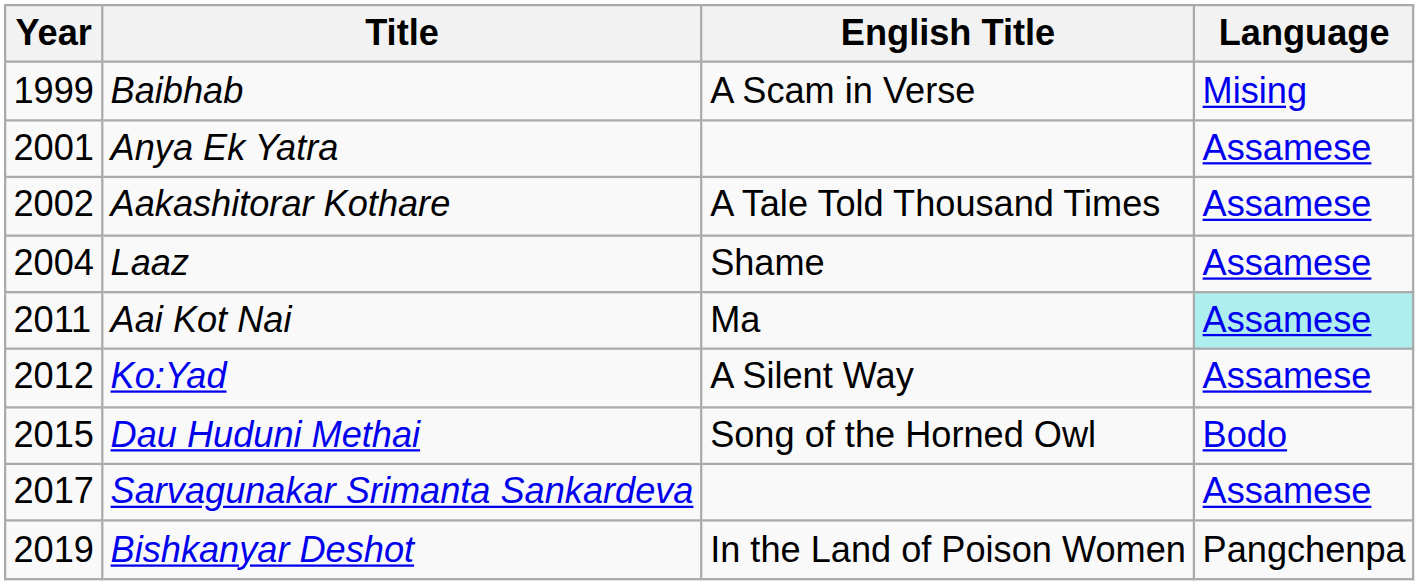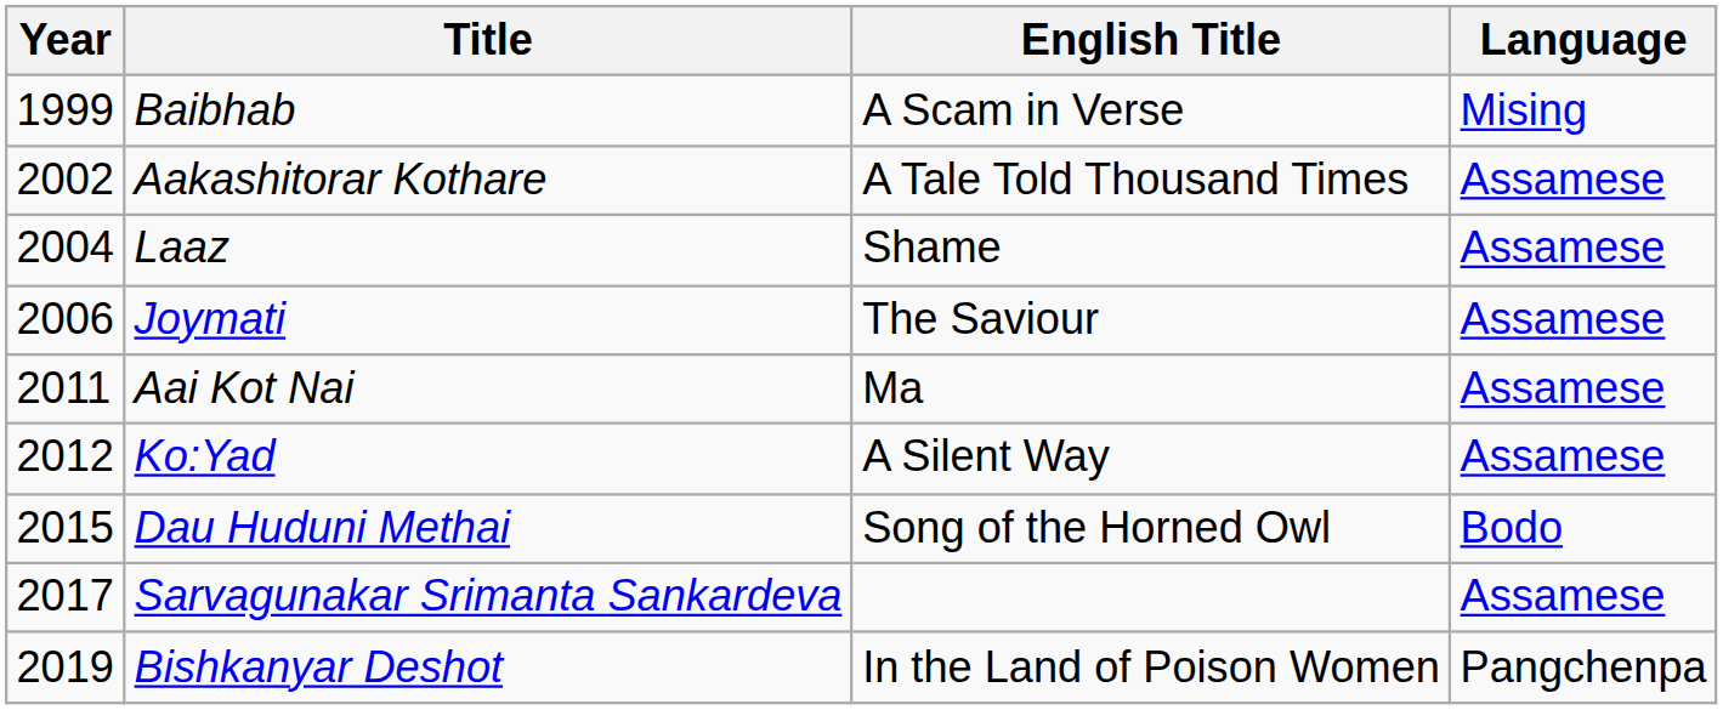 <table class="wikitable sortable">
 <tr>
 <th>Year</th>
 <th>Title</th>
 <th>English Title</th>
 <th>Language</th>
 </tr>
 <tr>
 <td>1999</td>
 <td><em>Baibhab</em></td>
 <td>A Scam in Verse</td>
 <td><a href='#'>Mising</a></td>
 </tr>
 <tr>
-<td>2001</td>
-<td><em>Anya Ek Yatra</em></td>
-<td></td>
-<td><a href='#'>Assamese</a></td>
-</tr>
-<tr>
 <td>2002</td>
 <td><em>Aakashitorar Kothare</em></td>
 <td>A Tale Told Thousand Times</td>
 <td><a href='#'>Assamese</a></td>
 </tr>
 <tr>
 <td>2004</td>
 <td><em>Laaz</em></td>
 <td>Shame</td>
 <td><a href='#'>Assamese</a></td>
 </tr>
 <tr>
+<td>2006</td>
+<td><em><a href='#'>Joymati</a></em></td>
+<td>The Saviour</td>
+<td><a href='#'>Assamese</a></td>
+</tr>
+<tr>
 <td>2011</td>
 <td><em>Aai Kot Nai</em></td>
 <td>Ma</td>
-<td style="background: paleturquoise;"><a href='#'>Assamese</a></td>
+<td><a href='#'>Assamese</a></td>
 </tr>
 <tr>
 <td>2012</td>
 <td><em><a href='#'>Ko:Yad</a></em></td>
 <td>A Silent Way</td>
 <td><a href='#'>Assamese</a></td>
 </tr>
 <tr>
 <td>2015</td>
 <td><em><a href='#'>Dau Huduni Methai</a></em></td>
 <td>Song of the Horned Owl</td>
 <td><a href='#'>Bodo</a></td>
 </tr>
 <tr>
 <td>2017</td>
 <td><em><a href='#'>Sarvagunakar Srimanta Sankardeva</a></em></td>
 <td></td>
 <td><a href='#'>Assamese</a></td>
 </tr>
 <tr>
 <td>2019</td>
 <td><em><a href='#'>Bishkanyar Deshot</a></em></td>
 <td>In the Land of Poison Women</td>
 <td>Pangchenpa</td>
 </tr>
 </table>
